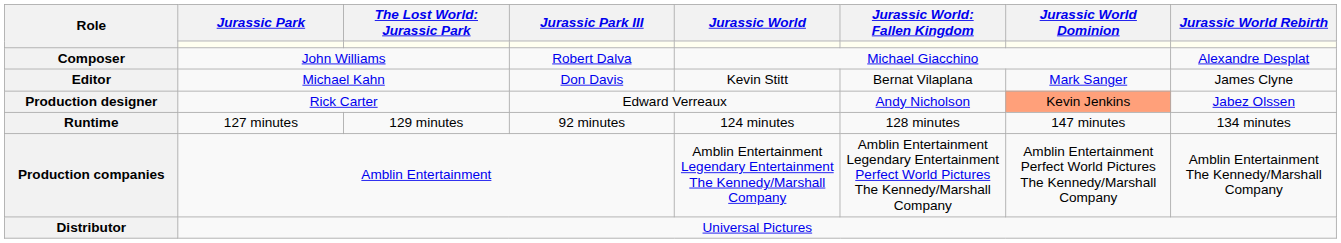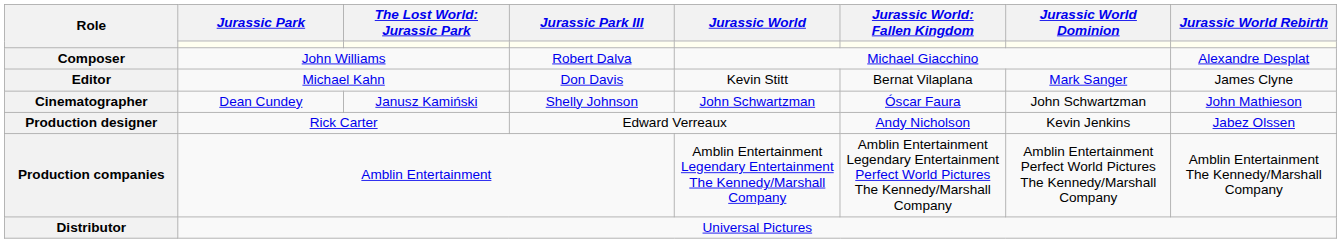 <table class="wikitable"  style="text-align:center; width:99%;">
 <tr>
 <th rowspan="2" style="width:10.5%;">Role</th>
 <th style="width:10%;"><em><a href='#'>Jurassic Park</a></em></th>
 <th style="width:10%;"><em><a href='#'>The Lost World:<br>Jurassic Park</a></em></th>
 <th style="width:10%;"><em><a href='#'>Jurassic Park III</a></em></th>
 <th style="width:10%;"><em><a href='#'>Jurassic World</a></em></th>
 <th style="width:10%;"><em><a href='#'>Jurassic World:<br>Fallen Kingdom</a></em></th>
 <th style="width:10%;"><em><a href='#'>Jurassic World<br>Dominion</a></em></th>
 <th style="width:10%;"><em><a href='#'>Jurassic World Rebirth</a></em></th>
 </tr>
 <tr>
 <th style="background:ivory;"></th>
 <th style="background:ivory;"></th>
 <th style="background:ivory;"></th>
 <th style="background:ivory;"></th>
 <th style="background:ivory;"></th>
 <th style="background:ivory;"></th>
 <th style="background:ivory;"></th>
 </tr>
 <tr>
 <th>Composer</th>
 <td colspan="2"><a href='#'>John Williams</a></td>
 <td><a href='#'>Robert Dalva</a></td>
 <td colspan="3"><a href='#'>Michael Giacchino</a></td>
 <td><a href='#'>Alexandre Desplat</a></td>
 </tr>
 <tr>
 <th>Editor</th>
 <td colspan="2"><a href='#'>Michael Kahn</a></td>
 <td><a href='#'>Don Davis</a></td>
 <td>Kevin Stitt</td>
 <td>Bernat Vilaplana</td>
 <td><a href='#'>Mark Sanger</a></td>
 <td>James Clyne</td>
 </tr>
 <tr>
+<th>Cinematographer</th>
+<td><a href='#'>Dean Cundey</a></td>
+<td><a href='#'>Janusz Kamiński</a></td>
+<td><a href='#'>Shelly Johnson</a></td>
+<td><a href='#'>John Schwartzman</a></td>
+<td><a href='#'>Óscar Faura</a></td>
+<td>John Schwartzman</td>
+<td><a href='#'>John Mathieson</a></td>
+</tr>
+<tr>
 <th>Production designer</th>
 <td colspan="2"><a href='#'>Rick Carter</a></td>
 <td colspan="2">Edward Verreaux</td>
 <td><a href='#'>Andy Nicholson</a></td>
-<td style="background: lightsalmon;">Kevin Jenkins</td>
+<td>Kevin Jenkins</td>
 <td><a href='#'>Jabez Olssen</a></td>
-</tr>
-<tr>
-<th>Runtime</th>
-<td>127 minutes</td>
-<td>129 minutes</td>
-<td>92 minutes</td>
-<td>124 minutes</td>
-<td>128 minutes</td>
-<td>147 minutes</td>
-<td>134 minutes</td>
 </tr>
 <tr>
 <th>Production companies</th>
 <td colspan="3"><a href='#'>Amblin Entertainment</a></td>
 <td>Amblin Entertainment<br><a href='#'>Legendary Entertainment</a><br><a href='#'>The Kennedy/Marshall Company</a></td>
 <td>Amblin Entertainment<br>Legendary Entertainment<br><a href='#'>Perfect World Pictures</a><br>The Kennedy/Marshall Company</td>
 <td>Amblin Entertainment<br>Perfect World Pictures<br>The Kennedy/Marshall Company</td>
 <td>Amblin Entertainment<br>The Kennedy/Marshall Company</td>
 </tr>
 <tr>
 <th>Distributor</th>
 <td colspan="7"><a href='#'>Universal Pictures</a></td>
 </tr>
 </table>
